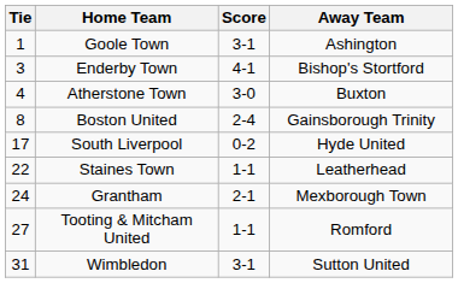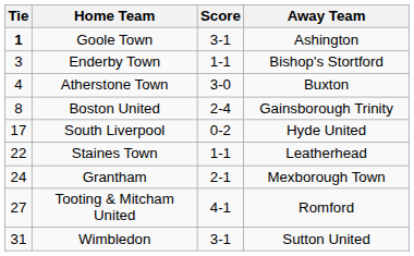 <table class="wikitable" style="text-align:center;">
 <tr>
 <th width=20>Tie</th>
 <th width=175>Home Team</th>
 <th width=20>Score</th>
 <th width=175>Away Team</th>
 </tr>
 <tr>
-<td>1</td>
+<td><strong>1</strong></td>
 <td>Goole Town</td>
 <td>3-1</td>
 <td>Ashington</td>
 </tr>
 <tr>
 <td>3</td>
 <td>Enderby Town</td>
-<td>4-1</td>
+<td>1-1</td>
 <td>Bishop's Stortford</td>
 </tr>
 <tr>
 <td>4</td>
 <td>Atherstone Town</td>
 <td>3-0</td>
 <td>Buxton</td>
 </tr>
 <tr>
 <td>8</td>
 <td>Boston United</td>
 <td>2-4</td>
 <td>Gainsborough Trinity</td>
 </tr>
 <tr>
 <td>17</td>
 <td>South Liverpool</td>
 <td>0-2</td>
 <td>Hyde United</td>
 </tr>
 <tr>
 <td>22</td>
 <td>Staines Town</td>
 <td>1-1</td>
 <td>Leatherhead</td>
 </tr>
 <tr>
 <td>24</td>
 <td>Grantham</td>
 <td>2-1</td>
 <td>Mexborough Town</td>
 </tr>
 <tr>
 <td>27</td>
 <td>Tooting & Mitcham United</td>
-<td>1-1</td>
+<td>4-1</td>
 <td>Romford</td>
 </tr>
 <tr>
 <td>31</td>
 <td>Wimbledon</td>
 <td>3-1</td>
 <td>Sutton United</td>
 </tr>
 </table>
